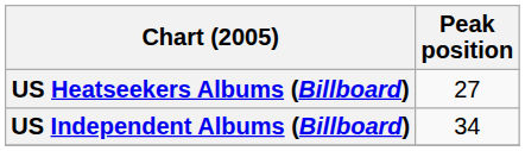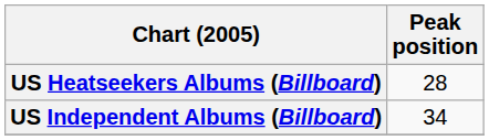 <table class="wikitable sortable plainrowheaders">
 <tr>
 <th>Chart (2005)</th>
 <th>Peak<br>position</th>
 </tr>
 <tr>
 <th scope="row">US <a href='#'>Heatseekers Albums</a> (<em><a href='#'>Billboard</a></em>)</th>
-<td align="center">27</td>
+<td align="center">28</td>
 </tr>
 <tr>
 <th scope="row">US <a href='#'>Independent Albums</a> (<em><a href='#'>Billboard</a></em>)</th>
 <td align="center">34</td>
 </tr>
 <tr>
 </tr>
 </table>
